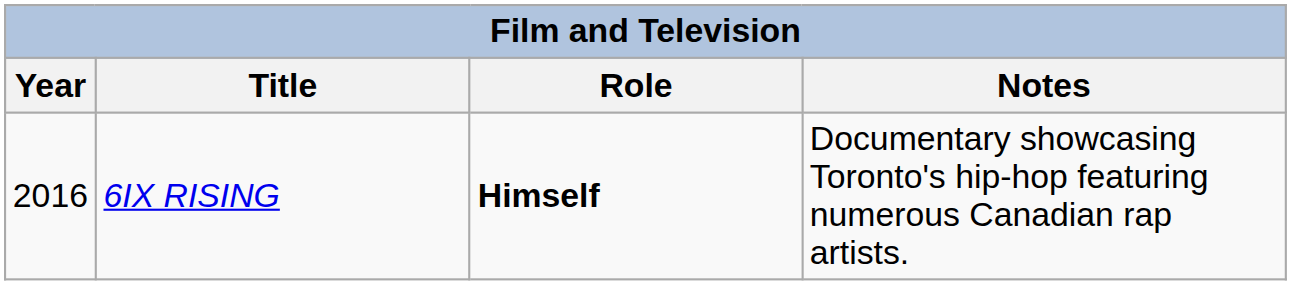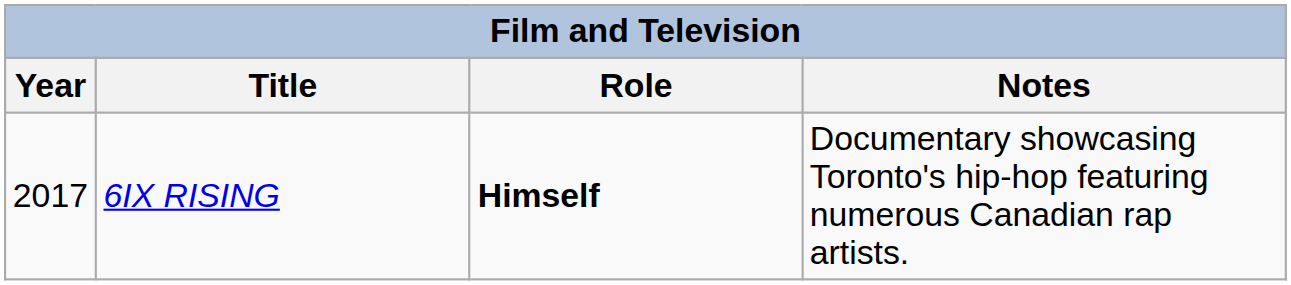 <table class="wikitable">
 <tr style="background:#ccc; text-align:center;">
 <th colspan="4" style="background: LightSteelBlue;">Film and Television</th>
 </tr>
 <tr style="background:#ccc; text-align:center;">
 <th style="text-align:center;">Year</th>
 <th style="width:170px;">Title</th>
 <th style="width:150px;">Role</th>
 <th>Notes</th>
 </tr>
 <tr>
-<td>2016</td>
+<td>2017</td>
 <td><em><a href='#'>6IX RISING</a></em></td>
 <td><strong>Himself</strong></td>
 <td>Documentary showcasing Toronto's hip-hop featuring numerous Canadian rap artists.</td>
 </tr>
 </table>
